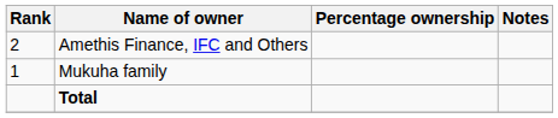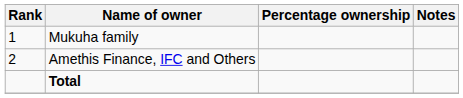 <table class="wikitable sortable" style="margin: 0.5em auto">
 <tr>
 <th>Rank</th>
 <th>Name of owner</th>
 <th>Percentage ownership</th>
 <th>Notes</th>
 </tr>
 <tr>
-<td>2</td>
-<td>Amethis Finance, <a href='#'>IFC</a> and Others</td>
+<td>1</td>
+<td>Mukuha family</td>
 <td></td>
 <td></td>
 </tr>
 <tr>
-<td>1</td>
-<td>Mukuha family</td>
+<td>2</td>
+<td>Amethis Finance, <a href='#'>IFC</a> and Others</td>
 <td></td>
 <td></td>
 </tr>
 <tr>
 <td></td>
 <td><strong>Total</strong></td>
 <td></td>
 <td></td>
 </tr>
 <tr>
 </tr>
 </table>
